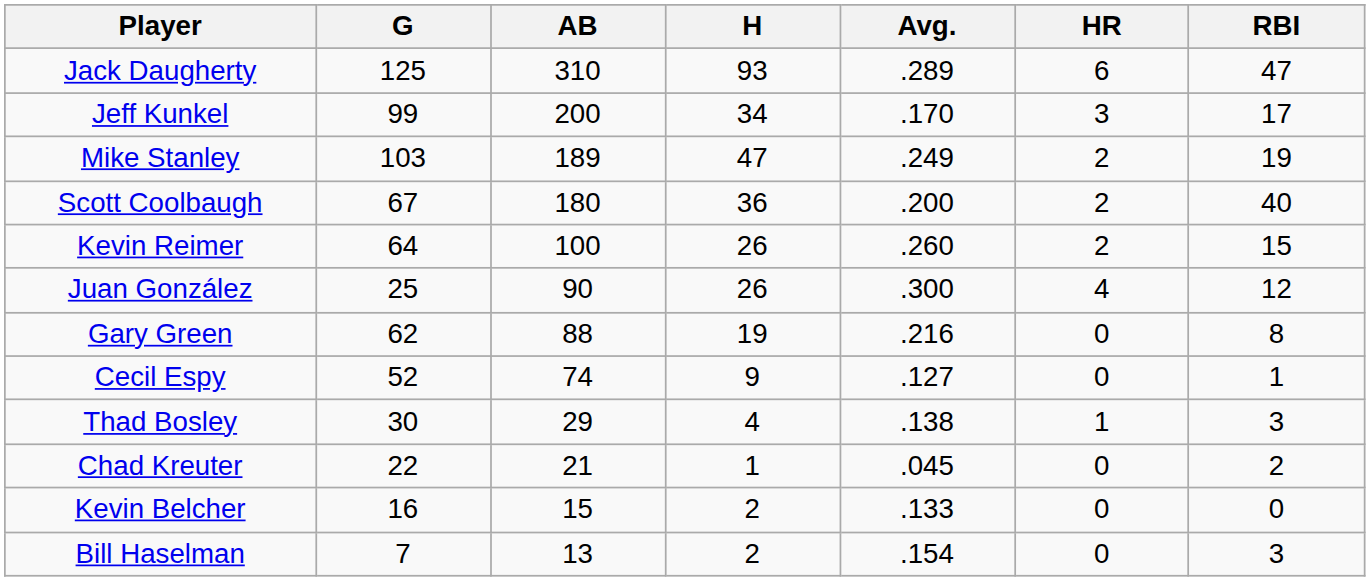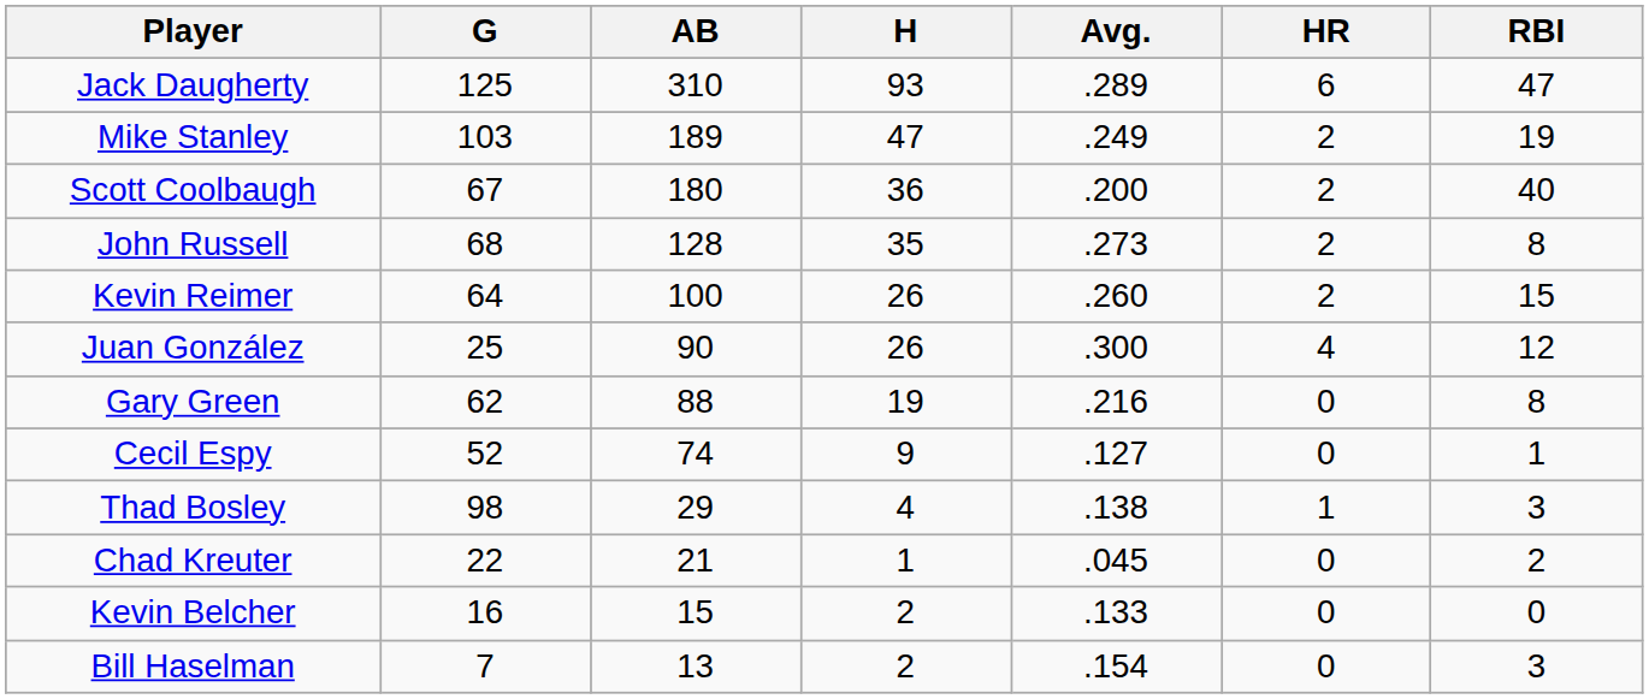 <table class="wikitable sortable">
 <tr>
 <th bgcolor="#DDDDFF" width="16%">Player</th>
 <th bgcolor="#DDDDFF" width="9%">G</th>
 <th bgcolor="#DDDDFF" width="9%">AB</th>
 <th bgcolor="#DDDDFF" width="9%">H</th>
 <th bgcolor="#DDDDFF" width="9%">Avg.</th>
 <th bgcolor="#DDDDFF" width="9%">HR</th>
 <th bgcolor="#DDDDFF" width="9%">RBI</th>
 </tr>
 <tr align="center">
 <td><a href='#'>Jack Daugherty</a></td>
 <td>125</td>
 <td>310</td>
 <td>93</td>
 <td>.289</td>
 <td>6</td>
 <td>47</td>
 </tr>
 <tr align="center">
-<td><a href='#'>Jeff Kunkel</a></td>
-<td>99</td>
-<td>200</td>
-<td>34</td>
-<td>.170</td>
-<td>3</td>
-<td>17</td>
-</tr>
-<tr align="center">
 <td><a href='#'>Mike Stanley</a></td>
 <td>103</td>
 <td>189</td>
 <td>47</td>
 <td>.249</td>
 <td>2</td>
 <td>19</td>
 </tr>
 <tr align="center">
 <td><a href='#'>Scott Coolbaugh</a></td>
 <td>67</td>
 <td>180</td>
 <td>36</td>
 <td>.200</td>
 <td>2</td>
 <td>40</td>
+</tr>
+<tr align="center">
+<td><a href='#'>John Russell</a></td>
+<td>68</td>
+<td>128</td>
+<td>35</td>
+<td>.273</td>
+<td>2</td>
+<td>8</td>
 </tr>
 <tr align="center">
 <td><a href='#'>Kevin Reimer</a></td>
 <td>64</td>
 <td>100</td>
 <td>26</td>
 <td>.260</td>
 <td>2</td>
 <td>15</td>
 </tr>
 <tr align="center">
 <td><a href='#'>Juan González</a></td>
 <td>25</td>
 <td>90</td>
 <td>26</td>
 <td>.300</td>
 <td>4</td>
 <td>12</td>
 </tr>
 <tr align="center">
 <td><a href='#'>Gary Green</a></td>
 <td>62</td>
 <td>88</td>
 <td>19</td>
 <td>.216</td>
 <td>0</td>
 <td>8</td>
 </tr>
 <tr align="center">
 <td><a href='#'>Cecil Espy</a></td>
 <td>52</td>
 <td>74</td>
 <td>9</td>
 <td>.127</td>
 <td>0</td>
 <td>1</td>
 </tr>
 <tr align="center">
 <td><a href='#'>Thad Bosley</a></td>
-<td>30</td>
+<td>98</td>
 <td>29</td>
 <td>4</td>
 <td>.138</td>
 <td>1</td>
 <td>3</td>
 </tr>
 <tr align="center">
 <td><a href='#'>Chad Kreuter</a></td>
 <td>22</td>
 <td>21</td>
 <td>1</td>
 <td>.045</td>
 <td>0</td>
 <td>2</td>
 </tr>
 <tr align="center">
 <td><a href='#'>Kevin Belcher</a></td>
 <td>16</td>
 <td>15</td>
 <td>2</td>
 <td>.133</td>
 <td>0</td>
 <td>0</td>
 </tr>
 <tr align="center">
 <td><a href='#'>Bill Haselman</a></td>
 <td>7</td>
 <td>13</td>
 <td>2</td>
 <td>.154</td>
 <td>0</td>
 <td>3</td>
 </tr>
 </table>
